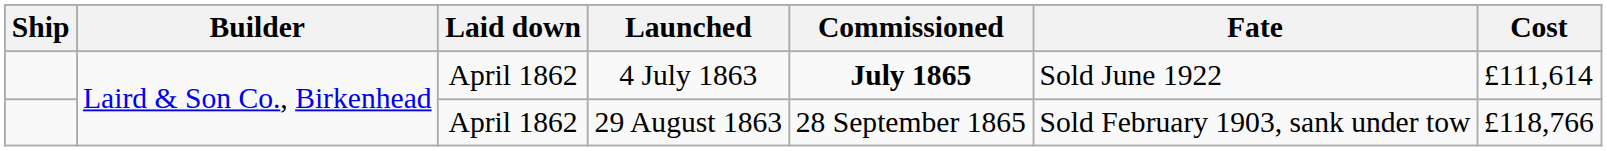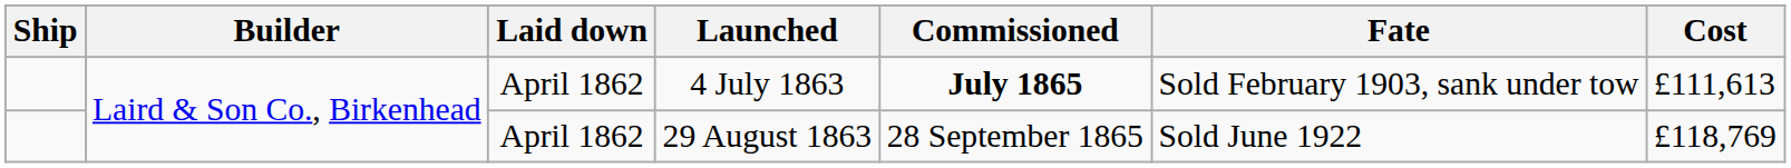 <table class="wikitable" border="1">
 <tr>
 <th>Ship</th>
 <th>Builder</th>
 <th>Laid down</th>
 <th>Launched</th>
 <th>Commissioned</th>
 <th>Fate</th>
 <th>Cost</th>
 </tr>
 <tr>
 <td></td>
 <td rowspan=2><a href='#'>Laird & Son Co.</a>, <a href='#'>Birkenhead</a></td>
 <td align=center>April 1862</td>
 <td align=center>4 July 1863</td>
 <td align=center><strong>July 1865</strong></td>
-<td>Sold June 1922</td>
-<td>£111,614</td>
+<td>Sold February 1903, sank under tow</td>
+<td>£111,613</td>
 </tr>
 <tr>
 <td></td>
 <td align=center>April 1862</td>
 <td align=center>29 August 1863</td>
 <td align=center>28 September 1865</td>
-<td>Sold February 1903, sank under tow</td>
-<td>£118,766</td>
+<td>Sold June 1922</td>
+<td>£118,769</td>
 </tr>
 </table>
